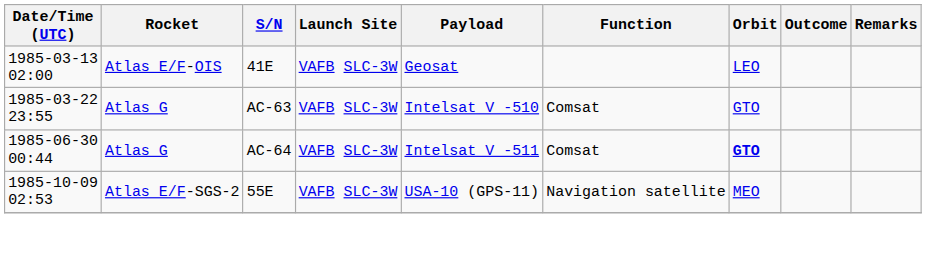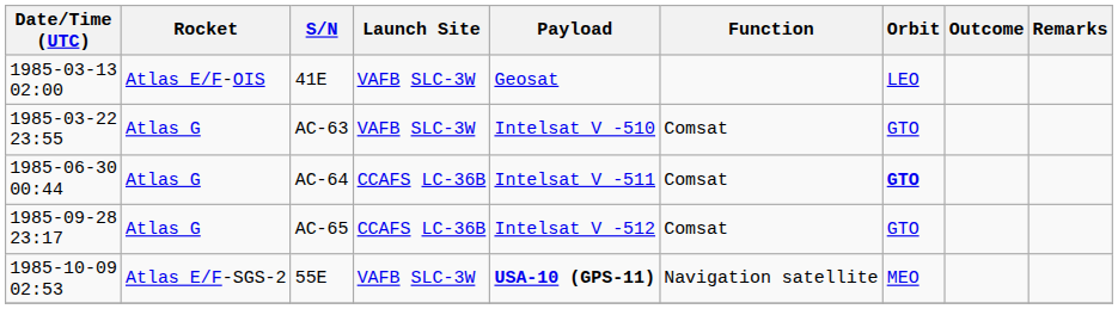 <table class="wikitable" style="margin: 1em 1em 1em 0";>
 <tr>
 <th>Date/Time<br>(<a href='#'>UTC</a>)</th>
 <th>Rocket</th>
 <th><a href='#'>S/N</a></th>
 <th>Launch Site</th>
 <th>Payload</th>
 <th>Function</th>
 <th>Orbit</th>
 <th>Outcome</th>
 <th>Remarks</th>
 </tr>
 <tr>
 <td>1985-03-13<br>02:00</td>
 <td><a href='#'>Atlas E/F</a>-<a href='#'>OIS</a></td>
 <td>41E</td>
 <td><a href='#'>VAFB</a> <a href='#'>SLC-3W</a></td>
 <td><a href='#'>Geosat</a></td>
 <td></td>
 <td><a href='#'>LEO</a></td>
 <td></td>
 <td></td>
 </tr>
 <tr>
 <td>1985-03-22<br>23:55</td>
 <td><a href='#'>Atlas G</a></td>
 <td>AC-63</td>
 <td><a href='#'>VAFB</a> <a href='#'>SLC-3W</a></td>
 <td><a href='#'>Intelsat V -510</a></td>
 <td>Comsat</td>
 <td><a href='#'>GTO</a></td>
 <td></td>
 <td></td>
 </tr>
 <tr>
 <td>1985-06-30<br>00:44</td>
 <td><a href='#'>Atlas G</a></td>
 <td>AC-64</td>
-<td><a href='#'>VAFB</a> <a href='#'>SLC-3W</a></td>
+<td><a href='#'>CCAFS</a> <a href='#'>LC-36B</a></td>
 <td><a href='#'>Intelsat V -511</a></td>
 <td>Comsat</td>
 <td><strong><a href='#'>GTO</a></strong></td>
+<td></td>
+<td></td>
+</tr>
+<tr>
+<td>1985-09-28<br>23:17</td>
+<td><a href='#'>Atlas G</a></td>
+<td>AC-65</td>
+<td><a href='#'>CCAFS</a> <a href='#'>LC-36B</a></td>
+<td><a href='#'>Intelsat V -512</a></td>
+<td>Comsat</td>
+<td><a href='#'>GTO</a></td>
 <td></td>
 <td></td>
 </tr>
 <tr>
 <td>1985-10-09<br>02:53</td>
 <td><a href='#'>Atlas E/F</a>-SGS-2</td>
 <td>55E</td>
 <td><a href='#'>VAFB</a> <a href='#'>SLC-3W</a></td>
-<td><a href='#'>USA-10</a> (GPS-11)</td>
+<td><strong><a href='#'>USA-10</a> (GPS-11)</strong></td>
 <td>Navigation satellite</td>
 <td><a href='#'>MEO</a></td>
 <td></td>
 <td></td>
 </tr>
 <tr>
 </tr>
 </table>
